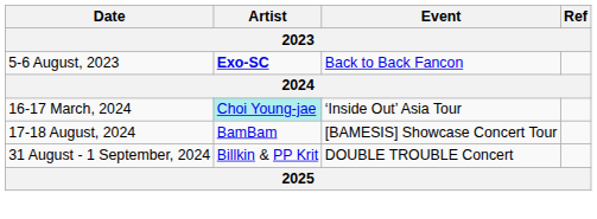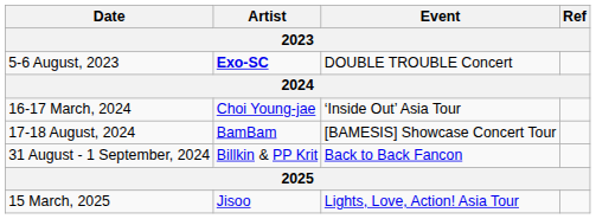 <table class="wikitable">
 <tr>
 <th>Date</th>
 <th>Artist</th>
 <th>Event</th>
 <th>Ref</th>
 </tr>
 <tr>
 <th colspan="4">2023</th>
 </tr>
 <tr>
 <td>5-6 August, 2023</td>
 <td><strong><a href='#'>Exo-SC</a></strong></td>
-<td><a href='#'>Back to Back Fancon</a></td>
+<td>DOUBLE TROUBLE Concert</td>
 <td></td>
 </tr>
 <tr>
 <th colspan="4">2024</th>
 </tr>
 <tr>
 <td>16-17 March, 2024</td>
-<td style="background: paleturquoise;"><a href='#'>Choi Young-jae</a></td>
+<td><a href='#'>Choi Young-jae</a></td>
 <td>‘Inside Out’ Asia Tour</td>
 <td></td>
 </tr>
 <tr>
 <td>17-18 August, 2024</td>
 <td><a href='#'>BamBam</a></td>
 <td>[BAMESIS] Showcase Concert Tour</td>
 <td></td>
 </tr>
 <tr>
 <td>31 August - 1 September, 2024</td>
 <td><a href='#'>Billkin</a> & <a href='#'>PP Krit</a></td>
-<td>DOUBLE TROUBLE Concert</td>
+<td><a href='#'>Back to Back Fancon</a></td>
 <td></td>
 </tr>
 <tr>
 <th colspan="4">2025</th>
 </tr>
+<tr>
+<td>15 March, 2025</td>
+<td><a href='#'>Jisoo</a></td>
+<td><a href='#'>Lights, Love, Action! Asia Tour</a></td>
+<td></td>
+</tr>
 </table>
